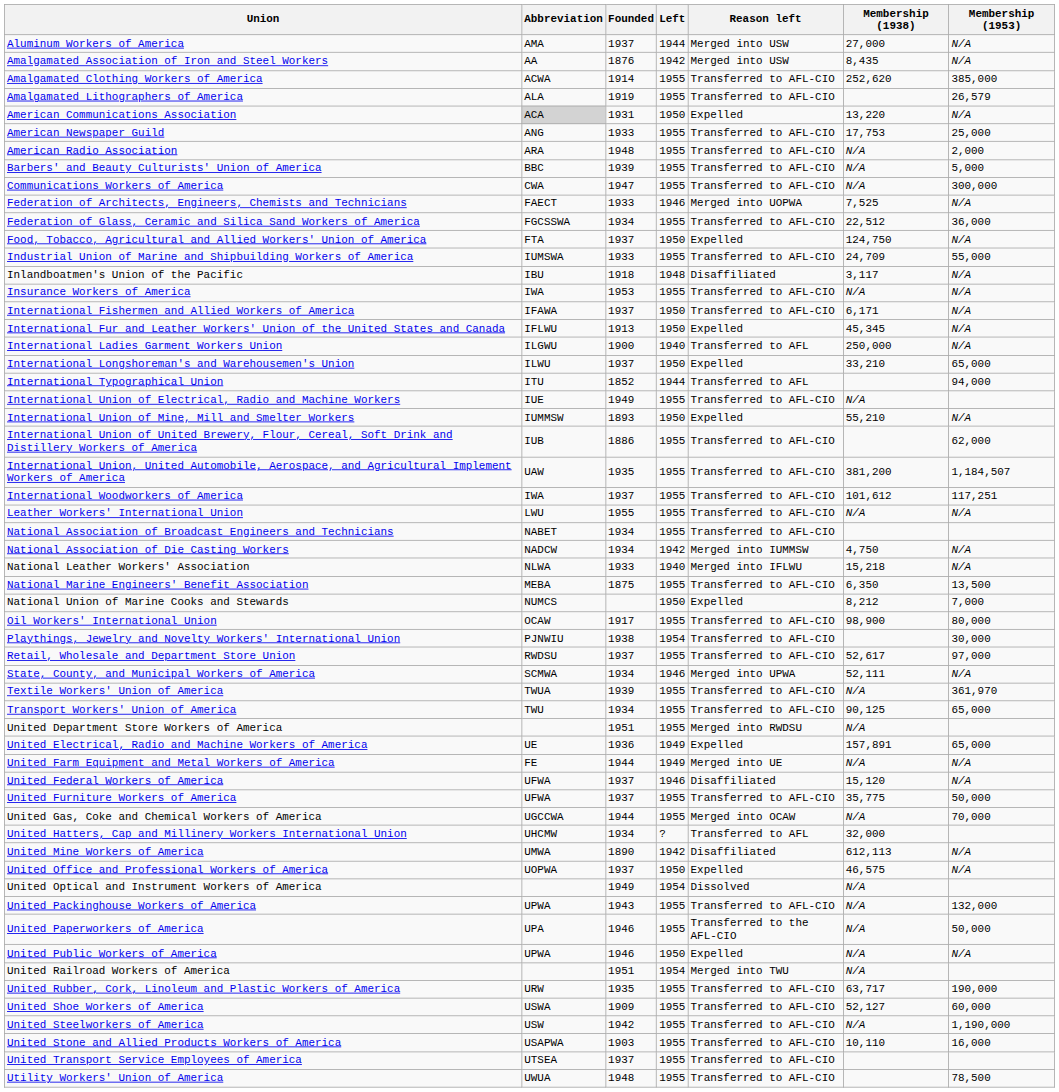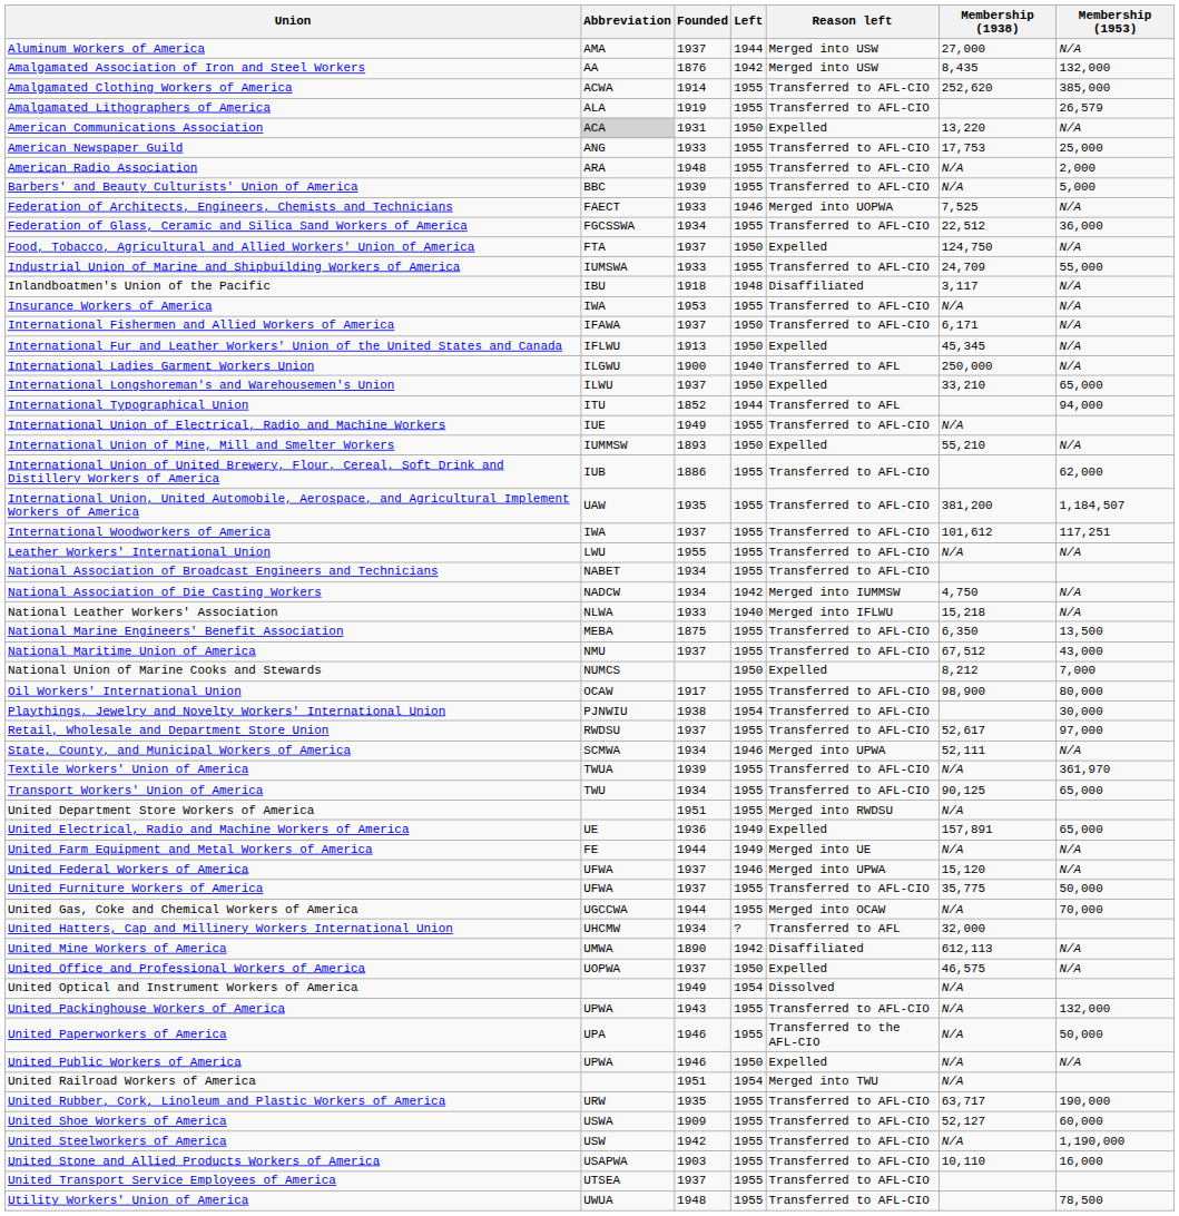 <table class="wikitable sortable">
 <tr>
 <th>Union</th>
 <th>Abbreviation</th>
 <th>Founded</th>
 <th>Left</th>
 <th>Reason left</th>
 <th>Membership (1938)</th>
 <th>Membership (1953)</th>
 </tr>
 <tr>
 <td><a href='#'>Aluminum Workers of America</a></td>
 <td>AMA</td>
 <td>1937</td>
 <td>1944</td>
 <td>Merged into USW</td>
 <td>27,000</td>
 <td><em>N/A</em></td>
 </tr>
 <tr>
 <td><a href='#'>Amalgamated Association of Iron and Steel Workers</a></td>
 <td>AA</td>
 <td>1876</td>
 <td>1942</td>
 <td>Merged into USW</td>
 <td>8,435</td>
-<td><em>N/A</em></td>
+<td>132,000</td>
 </tr>
 <tr>
 <td><a href='#'>Amalgamated Clothing Workers of America</a></td>
 <td>ACWA</td>
 <td>1914</td>
 <td>1955</td>
 <td>Transferred to AFL-CIO</td>
 <td>252,620</td>
 <td>385,000</td>
 </tr>
 <tr>
 <td><a href='#'>Amalgamated Lithographers of America</a></td>
 <td>ALA</td>
 <td>1919</td>
 <td>1955</td>
 <td>Transferred to AFL-CIO</td>
 <td></td>
 <td>26,579</td>
 </tr>
 <tr>
 <td><a href='#'>American Communications Association</a></td>
 <td style="background: lightgrey;">ACA</td>
 <td>1931</td>
 <td>1950</td>
 <td>Expelled</td>
 <td>13,220</td>
 <td><em>N/A</em></td>
 </tr>
 <tr>
 <td><a href='#'>American Newspaper Guild</a></td>
 <td>ANG</td>
 <td>1933</td>
 <td>1955</td>
 <td>Transferred to AFL-CIO</td>
 <td>17,753</td>
 <td>25,000</td>
 </tr>
 <tr>
 <td><a href='#'>American Radio Association</a></td>
 <td>ARA</td>
 <td>1948</td>
 <td>1955</td>
 <td>Transferred to AFL-CIO</td>
 <td><em>N/A</em></td>
 <td>2,000</td>
 </tr>
 <tr>
 <td><a href='#'>Barbers' and Beauty Culturists' Union of America</a></td>
 <td>BBC</td>
 <td>1939</td>
 <td>1955</td>
 <td>Transferred to AFL-CIO</td>
 <td><em>N/A</em></td>
 <td>5,000</td>
-</tr>
-<tr>
-<td><a href='#'>Communications Workers of America</a></td>
-<td>CWA</td>
-<td>1947</td>
-<td>1955</td>
-<td>Transferred to AFL-CIO</td>
-<td><em>N/A</em></td>
-<td>300,000</td>
 </tr>
 <tr>
 <td><a href='#'>Federation of Architects, Engineers, Chemists and Technicians</a></td>
 <td>FAECT</td>
 <td>1933</td>
 <td>1946</td>
 <td>Merged into UOPWA</td>
 <td>7,525</td>
 <td><em>N/A</em></td>
 </tr>
 <tr>
 <td><a href='#'>Federation of Glass, Ceramic and Silica Sand Workers of America</a></td>
 <td>FGCSSWA</td>
 <td>1934</td>
 <td>1955</td>
 <td>Transferred to AFL-CIO</td>
 <td>22,512</td>
 <td>36,000</td>
 </tr>
 <tr>
 <td><a href='#'>Food, Tobacco, Agricultural and Allied Workers' Union of America</a></td>
 <td>FTA</td>
 <td>1937</td>
 <td>1950</td>
 <td>Expelled</td>
 <td>124,750</td>
 <td><em>N/A</em></td>
 </tr>
 <tr>
 <td><a href='#'>Industrial Union of Marine and Shipbuilding Workers of America</a></td>
 <td>IUMSWA</td>
 <td>1933</td>
 <td>1955</td>
 <td>Transferred to AFL-CIO</td>
 <td>24,709</td>
 <td>55,000</td>
 </tr>
 <tr>
 <td>Inlandboatmen's Union of the Pacific</td>
 <td>IBU</td>
 <td>1918</td>
 <td>1948</td>
 <td>Disaffiliated</td>
 <td>3,117</td>
 <td><em>N/A</em></td>
 </tr>
 <tr>
 <td><a href='#'>Insurance Workers of America</a></td>
 <td>IWA</td>
 <td>1953</td>
 <td>1955</td>
 <td>Transferred to AFL-CIO</td>
 <td><em>N/A</em></td>
 <td><em>N/A</em></td>
 </tr>
 <tr>
 <td><a href='#'>International Fishermen and Allied Workers of America</a></td>
 <td>IFAWA</td>
 <td>1937</td>
 <td>1950</td>
 <td>Transferred to AFL-CIO</td>
 <td>6,171</td>
 <td><em>N/A</em></td>
 </tr>
 <tr>
 <td><a href='#'>International Fur and Leather Workers' Union of the United States and Canada</a></td>
 <td>IFLWU</td>
 <td>1913</td>
 <td>1950</td>
 <td>Expelled</td>
 <td>45,345</td>
 <td><em>N/A</em></td>
 </tr>
 <tr>
 <td><a href='#'>International Ladies Garment Workers Union</a></td>
 <td>ILGWU</td>
 <td>1900</td>
 <td>1940</td>
 <td>Transferred to AFL</td>
 <td>250,000</td>
 <td><em>N/A</em></td>
 </tr>
 <tr>
 <td><a href='#'>International Longshoreman's and Warehousemen's Union</a></td>
 <td>ILWU</td>
 <td>1937</td>
 <td>1950</td>
 <td>Expelled</td>
 <td>33,210</td>
 <td>65,000</td>
 </tr>
 <tr>
 <td><a href='#'>International Typographical Union</a></td>
 <td>ITU</td>
 <td>1852</td>
 <td>1944</td>
 <td>Transferred to AFL</td>
 <td></td>
 <td>94,000</td>
 </tr>
 <tr>
 <td><a href='#'>International Union of Electrical, Radio and Machine Workers</a></td>
 <td>IUE</td>
 <td>1949</td>
 <td>1955</td>
 <td>Transferred to AFL-CIO</td>
 <td><em>N/A</em></td>
 <td></td>
 </tr>
 <tr>
 <td><a href='#'>International Union of Mine, Mill and Smelter Workers</a></td>
 <td>IUMMSW</td>
 <td>1893</td>
 <td>1950</td>
 <td>Expelled</td>
 <td>55,210</td>
 <td><em>N/A</em></td>
 </tr>
 <tr>
 <td><a href='#'>International Union of United Brewery, Flour, Cereal, Soft Drink and Distillery Workers of America</a></td>
 <td>IUB</td>
 <td>1886</td>
 <td>1955</td>
 <td>Transferred to AFL-CIO</td>
 <td></td>
 <td>62,000</td>
 </tr>
 <tr>
 <td><a href='#'>International Union, United Automobile, Aerospace, and Agricultural Implement Workers of America</a></td>
 <td>UAW</td>
 <td>1935</td>
 <td>1955</td>
 <td>Transferred to AFL-CIO</td>
 <td>381,200</td>
 <td>1,184,507</td>
 </tr>
 <tr>
 <td><a href='#'>International Woodworkers of America</a></td>
 <td>IWA</td>
 <td>1937</td>
 <td>1955</td>
 <td>Transferred to AFL-CIO</td>
 <td>101,612</td>
 <td>117,251</td>
 </tr>
 <tr>
 <td><a href='#'>Leather Workers' International Union</a></td>
 <td>LWU</td>
 <td>1955</td>
 <td>1955</td>
 <td>Transferred to AFL-CIO</td>
 <td><em>N/A</em></td>
 <td><em>N/A</em></td>
 </tr>
 <tr>
 <td><a href='#'>National Association of Broadcast Engineers and Technicians</a></td>
 <td>NABET</td>
 <td>1934</td>
 <td>1955</td>
 <td>Transferred to AFL-CIO</td>
 <td></td>
 <td></td>
 </tr>
 <tr>
 <td><a href='#'>National Association of Die Casting Workers</a></td>
 <td>NADCW</td>
 <td>1934</td>
 <td>1942</td>
 <td>Merged into IUMMSW</td>
 <td>4,750</td>
 <td><em>N/A</em></td>
 </tr>
 <tr>
 <td>National Leather Workers' Association</td>
 <td>NLWA</td>
 <td>1933</td>
 <td>1940</td>
 <td>Merged into IFLWU</td>
 <td>15,218</td>
 <td><em>N/A</em></td>
 </tr>
 <tr>
 <td><a href='#'>National Marine Engineers' Benefit Association</a></td>
 <td>MEBA</td>
 <td>1875</td>
 <td>1955</td>
 <td>Transferred to AFL-CIO</td>
 <td>6,350</td>
 <td>13,500</td>
 </tr>
 <tr>
+<td><a href='#'>National Maritime Union of America</a></td>
+<td>NMU</td>
+<td>1937</td>
+<td>1955</td>
+<td>Transferred to AFL-CIO</td>
+<td>67,512</td>
+<td>43,000</td>
+</tr>
+<tr>
 <td>National Union of Marine Cooks and Stewards</td>
 <td>NUMCS</td>
 <td></td>
 <td>1950</td>
 <td>Expelled</td>
 <td>8,212</td>
 <td>7,000</td>
 </tr>
 <tr>
 <td><a href='#'>Oil Workers' International Union</a></td>
 <td>OCAW</td>
 <td>1917</td>
 <td>1955</td>
 <td>Transferred to AFL-CIO</td>
 <td>98,900</td>
 <td>80,000</td>
 </tr>
 <tr>
 <td><a href='#'>Playthings, Jewelry and Novelty Workers' International Union</a></td>
 <td>PJNWIU</td>
 <td>1938</td>
 <td>1954</td>
 <td>Transferred to AFL-CIO</td>
 <td></td>
 <td>30,000</td>
 </tr>
 <tr>
 <td><a href='#'>Retail, Wholesale and Department Store Union</a></td>
 <td>RWDSU</td>
 <td>1937</td>
 <td>1955</td>
 <td>Transferred to AFL-CIO</td>
 <td>52,617</td>
 <td>97,000</td>
 </tr>
 <tr>
 <td><a href='#'>State, County, and Municipal Workers of America</a></td>
 <td>SCMWA</td>
 <td>1934</td>
 <td>1946</td>
 <td>Merged into UPWA</td>
 <td>52,111</td>
 <td><em>N/A</em></td>
 </tr>
 <tr>
 <td><a href='#'>Textile Workers' Union of America</a></td>
 <td>TWUA</td>
 <td>1939</td>
 <td>1955</td>
 <td>Transferred to AFL-CIO</td>
 <td><em>N/A</em></td>
 <td>361,970</td>
 </tr>
 <tr>
 <td><a href='#'>Transport Workers' Union of America</a></td>
 <td>TWU</td>
 <td>1934</td>
 <td>1955</td>
 <td>Transferred to AFL-CIO</td>
 <td>90,125</td>
 <td>65,000</td>
 </tr>
 <tr>
 <td>United Department Store Workers of America</td>
 <td></td>
 <td>1951</td>
 <td>1955</td>
 <td>Merged into RWDSU</td>
 <td><em>N/A</em></td>
 <td></td>
 </tr>
 <tr>
 <td><a href='#'>United Electrical, Radio and Machine Workers of America</a></td>
 <td>UE</td>
 <td>1936</td>
 <td>1949</td>
 <td>Expelled</td>
 <td>157,891</td>
 <td>65,000</td>
 </tr>
 <tr>
 <td><a href='#'>United Farm Equipment and Metal Workers of America</a></td>
 <td>FE</td>
 <td>1944</td>
 <td>1949</td>
 <td>Merged into UE</td>
 <td><em>N/A</em></td>
 <td><em>N/A</em></td>
 </tr>
 <tr>
 <td><a href='#'>United Federal Workers of America</a></td>
 <td>UFWA</td>
 <td>1937</td>
 <td>1946</td>
-<td>Disaffiliated</td>
+<td>Merged into UPWA</td>
 <td>15,120</td>
 <td><em>N/A</em></td>
 </tr>
 <tr>
 <td><a href='#'>United Furniture Workers of America</a></td>
 <td>UFWA</td>
 <td>1937</td>
 <td>1955</td>
 <td>Transferred to AFL-CIO</td>
 <td>35,775</td>
 <td>50,000</td>
 </tr>
 <tr>
 <td>United Gas, Coke and Chemical Workers of America</td>
 <td>UGCCWA</td>
 <td>1944</td>
 <td>1955</td>
 <td>Merged into OCAW</td>
 <td><em>N/A</em></td>
 <td>70,000</td>
 </tr>
 <tr>
 <td><a href='#'>United Hatters, Cap and Millinery Workers International Union</a></td>
 <td>UHCMW</td>
 <td>1934</td>
 <td>?</td>
 <td>Transferred to AFL</td>
 <td>32,000</td>
 </tr>
 <tr>
 <td><a href='#'>United Mine Workers of America</a></td>
 <td>UMWA</td>
 <td>1890</td>
 <td>1942</td>
 <td>Disaffiliated</td>
 <td>612,113</td>
 <td><em>N/A</em></td>
 </tr>
 <tr>
 <td><a href='#'>United Office and Professional Workers of America</a></td>
 <td>UOPWA</td>
 <td>1937</td>
 <td>1950</td>
 <td>Expelled</td>
 <td>46,575</td>
 <td><em>N/A</em></td>
 </tr>
 <tr>
 <td>United Optical and Instrument Workers of America</td>
 <td></td>
 <td>1949</td>
 <td>1954</td>
 <td>Dissolved</td>
 <td><em>N/A</em></td>
 <td></td>
 </tr>
 <tr>
 <td><a href='#'>United Packinghouse Workers of America</a></td>
 <td>UPWA</td>
 <td>1943</td>
 <td>1955</td>
 <td>Transferred to AFL-CIO</td>
 <td><em>N/A</em></td>
 <td>132,000</td>
 </tr>
 <tr>
 <td><a href='#'>United Paperworkers of America</a></td>
 <td>UPA</td>
 <td>1946</td>
 <td>1955</td>
 <td>Transferred to the AFL-CIO</td>
 <td><em>N/A</em></td>
 <td>50,000</td>
 </tr>
 <tr>
 <td><a href='#'>United Public Workers of America</a></td>
 <td>UPWA</td>
 <td>1946</td>
 <td>1950</td>
 <td>Expelled</td>
 <td><em>N/A</em></td>
 <td><em>N/A</em></td>
 </tr>
 <tr>
 <td>United Railroad Workers of America</td>
 <td></td>
 <td>1951</td>
 <td>1954</td>
 <td>Merged into TWU</td>
 <td><em>N/A</em></td>
 <td></td>
 </tr>
 <tr>
 <td><a href='#'>United Rubber, Cork, Linoleum and Plastic Workers of America</a></td>
 <td>URW</td>
 <td>1935</td>
 <td>1955</td>
 <td>Transferred to AFL-CIO</td>
 <td>63,717</td>
 <td>190,000</td>
 </tr>
 <tr>
 <td><a href='#'>United Shoe Workers of America</a></td>
 <td>USWA</td>
 <td>1909</td>
 <td>1955</td>
 <td>Transferred to AFL-CIO</td>
 <td>52,127</td>
 <td>60,000</td>
 </tr>
 <tr>
 <td><a href='#'>United Steelworkers of America</a></td>
 <td>USW</td>
 <td>1942</td>
 <td>1955</td>
 <td>Transferred to AFL-CIO</td>
 <td><em>N/A</em></td>
 <td>1,190,000</td>
 </tr>
 <tr>
 <td><a href='#'>United Stone and Allied Products Workers of America</a></td>
 <td>USAPWA</td>
 <td>1903</td>
 <td>1955</td>
 <td>Transferred to AFL-CIO</td>
 <td>10,110</td>
 <td>16,000</td>
 </tr>
 <tr>
 <td><a href='#'>United Transport Service Employees of America</a></td>
 <td>UTSEA</td>
 <td>1937</td>
 <td>1955</td>
 <td>Transferred to AFL-CIO</td>
 <td></td>
 <td></td>
 </tr>
 <tr>
 <td><a href='#'>Utility Workers' Union of America</a></td>
 <td>UWUA</td>
 <td>1948</td>
 <td>1955</td>
 <td>Transferred to AFL-CIO</td>
 <td></td>
 <td>78,500</td>
 </tr>
 </table>
